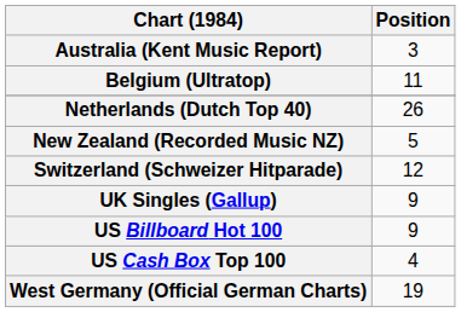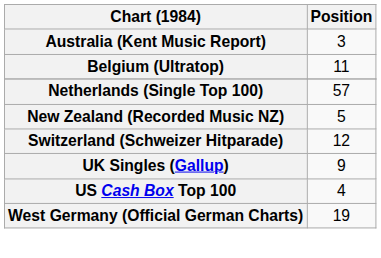 <table class="wikitable sortable plainrowheaders" style="text-align:center">
 <tr>
 <th>Chart (1984)</th>
 <th>Position</th>
 </tr>
 <tr>
 <th scope="row">Australia (Kent Music Report)</th>
 <td>3</td>
 </tr>
 <tr>
 <th scope="row">Belgium (Ultratop)</th>
 <td>11</td>
 </tr>
 <tr>
 </tr>
 <tr>
-<th scope="row">Netherlands (Dutch Top 40)</th>
-<td>26</td>
+<th scope="row">Netherlands (Single Top 100)</th>
+<td>57</td>
 </tr>
 <tr>
 <th scope="row">New Zealand (Recorded Music NZ)</th>
 <td>5</td>
 </tr>
 <tr>
 <th scope="row">Switzerland (Schweizer Hitparade)</th>
 <td>12</td>
 </tr>
 <tr>
 <th scope="row">UK Singles (<a href='#'>Gallup</a>)</th>
 <td>9</td>
 </tr>
 <tr>
-<th scope="row">US <a href='#'><em>Billboard</em> Hot 100</a></th>
-<td>9</td>
-</tr>
-<tr>
 <th scope="row">US <a href='#'><em>Cash Box</em></a> Top 100</th>
 <td>4</td>
 </tr>
 <tr>
 <th scope="row">West Germany (Official German Charts)</th>
 <td>19</td>
 </tr>
 </table>
